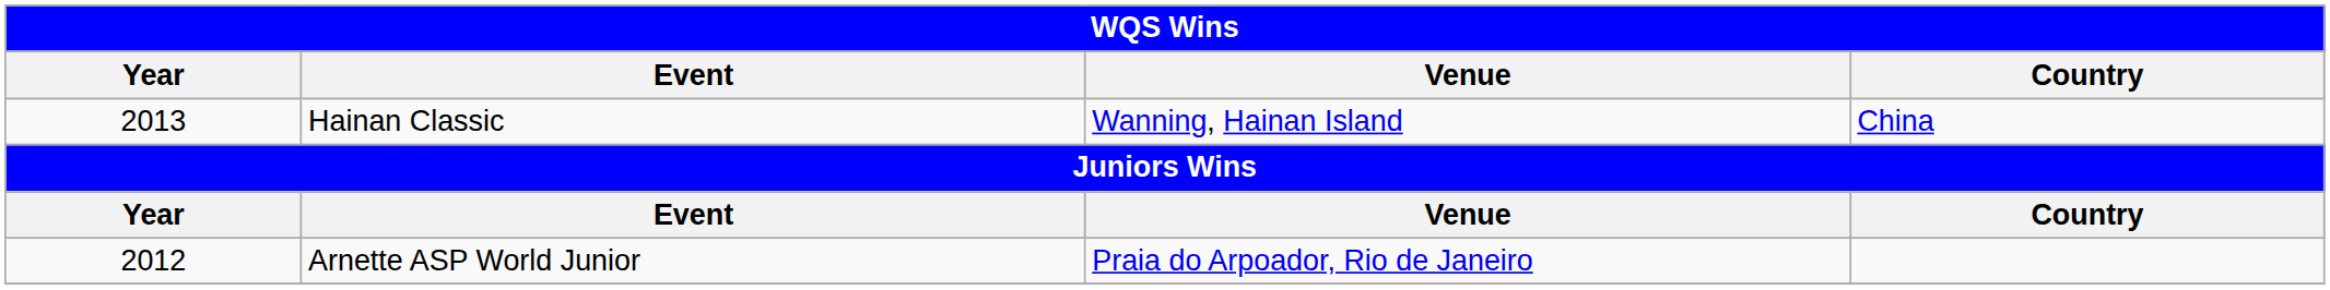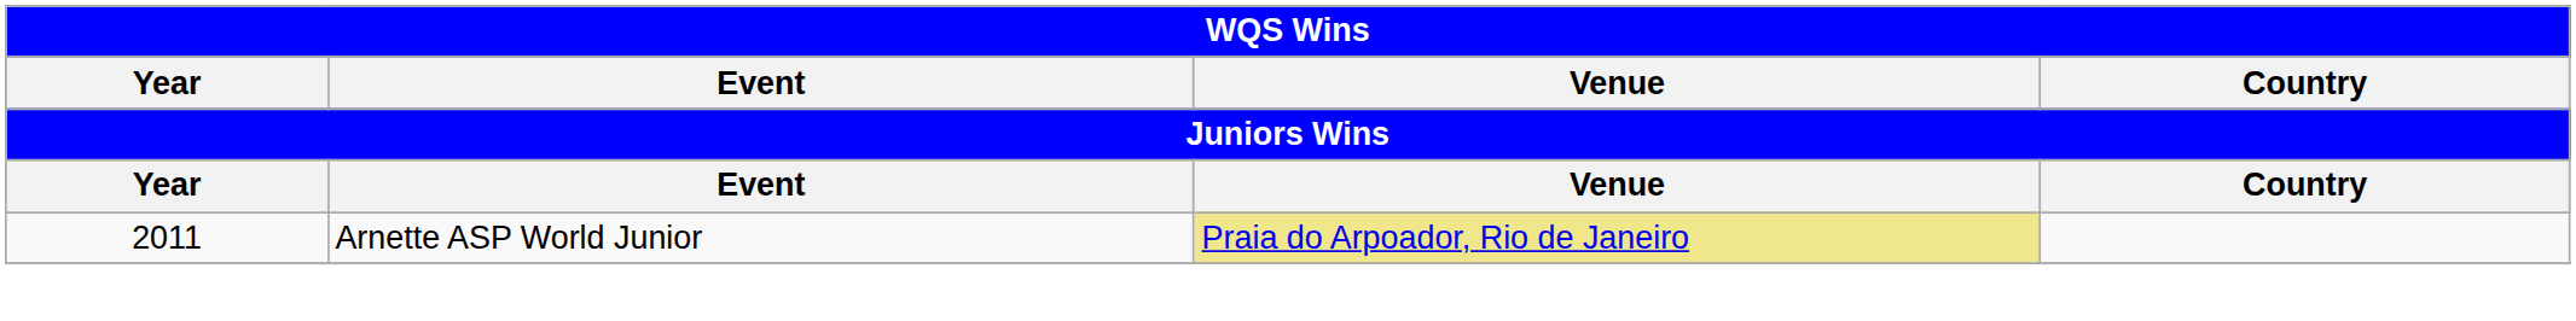 <table class="wikitable" style="width:100%;">
 <tr>
 <td colspan=4; style="background: blue; color: white" align="center"><strong>WQS Wins</strong></td>
 </tr>
 <tr bgcolor=#bdb76b>
 <th>Year</th>
 <th width=   33.8%>Event</th>
 <th width=     33%>Venue</th>
 <th>Country</th>
 </tr>
 <tr>
-<td style=text-align:center>2013</td>
-<td>Hainan Classic</td>
-<td><a href='#'>Wanning</a>, <a href='#'>Hainan Island</a></td>
-<td> <a href='#'>China</a></td>
-</tr>
-<tr>
 <td colspan=4; style="background: blue; color: white" align="center"><strong>Juniors Wins</strong></td>
 </tr>
 <tr bgcolor=#bdb76b>
 <th>Year</th>
 <th width=   33.8%>Event</th>
 <th width=     33%>Venue</th>
 <th>Country</th>
 </tr>
 <tr>
-<td style=text-align:center>2012</td>
+<td style=text-align:center>2011</td>
 <td>Arnette ASP World Junior</td>
-<td><a href='#'>Praia do Arpoador, Rio de Janeiro</a></td>
+<td style="background: khaki;"><a href='#'>Praia do Arpoador, Rio de Janeiro</a></td>
 <td></td>
 </tr>
 <tr>
 </tr>
 </table>
